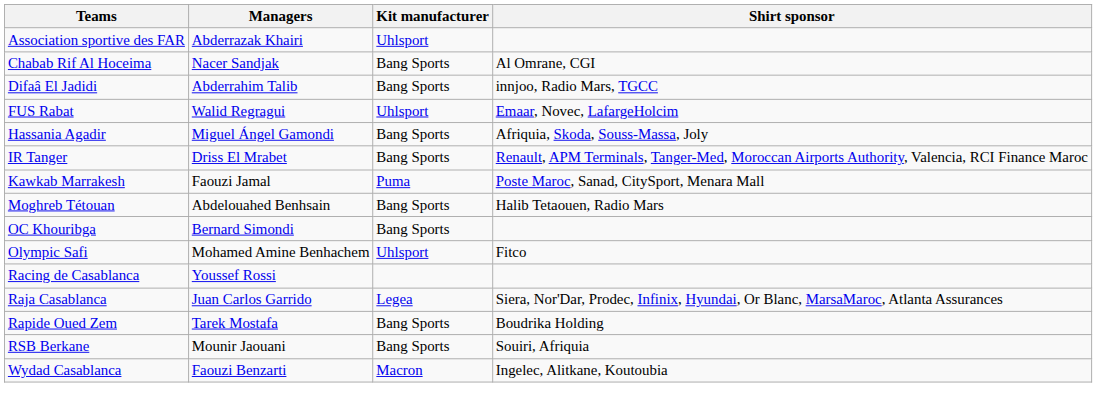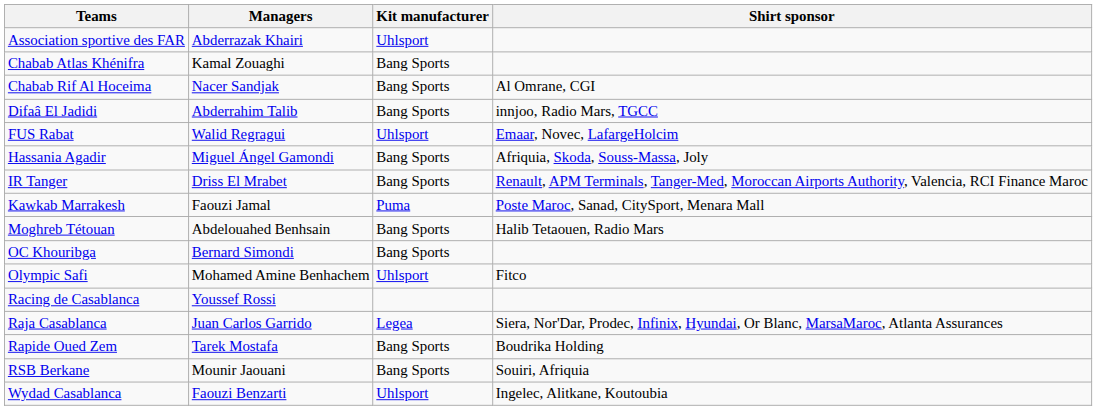 <table class="wikitable">
 <tr>
 <th>Teams</th>
 <th>Managers</th>
 <th>Kit manufacturer</th>
 <th>Shirt sponsor</th>
 </tr>
 <tr>
 <td><a href='#'>Association sportive des FAR</a></td>
 <td> <a href='#'>Abderrazak Khairi</a></td>
 <td><a href='#'>Uhlsport</a></td>
+<td></td>
+</tr>
+<tr>
+<td><a href='#'>Chabab Atlas Khénifra</a></td>
+<td> Kamal Zouaghi</td>
+<td>Bang Sports</td>
 <td></td>
 </tr>
 <tr>
 <td><a href='#'>Chabab Rif Al Hoceima</a></td>
 <td> <a href='#'>Nacer Sandjak</a></td>
 <td>Bang Sports</td>
 <td>Al Omrane, CGI</td>
 </tr>
 <tr>
 <td><a href='#'>Difaâ El Jadidi</a></td>
 <td> <a href='#'>Abderrahim Talib</a></td>
 <td>Bang Sports</td>
 <td>innjoo, Radio Mars, <a href='#'>TGCC</a></td>
 </tr>
 <tr>
 <td><a href='#'>FUS Rabat</a></td>
 <td> <a href='#'>Walid Regragui</a></td>
 <td><a href='#'>Uhlsport</a></td>
 <td><a href='#'>Emaar</a>, Novec, <a href='#'>LafargeHolcim</a></td>
 </tr>
 <tr>
 <td><a href='#'>Hassania Agadir</a></td>
 <td> <a href='#'>Miguel Ángel Gamondi</a></td>
 <td>Bang Sports</td>
 <td>Afriquia, <a href='#'>Skoda</a>, <a href='#'>Souss-Massa</a>, Joly</td>
 </tr>
 <tr>
 <td><a href='#'>IR Tanger</a></td>
 <td> <a href='#'>Driss El Mrabet</a></td>
 <td>Bang Sports</td>
 <td><a href='#'>Renault</a>, <a href='#'>APM Terminals</a>, <a href='#'>Tanger-Med</a>, <a href='#'>Moroccan Airports Authority</a>, Valencia, RCI Finance Maroc</td>
 </tr>
 <tr>
 <td><a href='#'>Kawkab Marrakesh</a></td>
 <td> Faouzi Jamal</td>
 <td><a href='#'>Puma</a></td>
 <td><a href='#'>Poste Maroc</a>, Sanad, CitySport, Menara Mall</td>
 </tr>
 <tr>
 <td><a href='#'>Moghreb Tétouan</a></td>
 <td> Abdelouahed Benhsain</td>
 <td>Bang Sports</td>
 <td>Halib Tetaouen, Radio Mars</td>
 </tr>
 <tr>
 <td><a href='#'>OC Khouribga</a></td>
 <td> <a href='#'>Bernard Simondi</a></td>
 <td>Bang Sports</td>
 <td></td>
 </tr>
 <tr>
 <td><a href='#'>Olympic Safi</a></td>
 <td> Mohamed Amine Benhachem</td>
 <td><a href='#'>Uhlsport</a></td>
 <td>Fitco</td>
 </tr>
 <tr>
 <td><a href='#'>Racing de Casablanca</a></td>
 <td> <a href='#'>Youssef Rossi</a></td>
 <td></td>
 <td></td>
 </tr>
 <tr>
 <td><a href='#'>Raja Casablanca</a></td>
 <td> <a href='#'>Juan Carlos Garrido</a></td>
 <td><a href='#'>Legea</a></td>
 <td>Siera, Nor'Dar, Prodec, <a href='#'>Infinix</a>, <a href='#'>Hyundai</a>, Or Blanc, <a href='#'>MarsaMaroc</a>, Atlanta Assurances</td>
 </tr>
 <tr>
 <td><a href='#'>Rapide Oued Zem</a></td>
 <td> <a href='#'>Tarek Mostafa</a></td>
 <td>Bang Sports</td>
 <td>Boudrika Holding</td>
 </tr>
 <tr>
 <td><a href='#'>RSB Berkane</a></td>
 <td> Mounir Jaouani</td>
 <td>Bang Sports</td>
 <td>Souiri, Afriquia</td>
 </tr>
 <tr>
 <td><a href='#'>Wydad Casablanca</a></td>
 <td> <a href='#'>Faouzi Benzarti</a></td>
-<td><a href='#'>Macron</a></td>
+<td><a href='#'>Uhlsport</a></td>
 <td>Ingelec, Alitkane, Koutoubia</td>
 </tr>
 </table>
